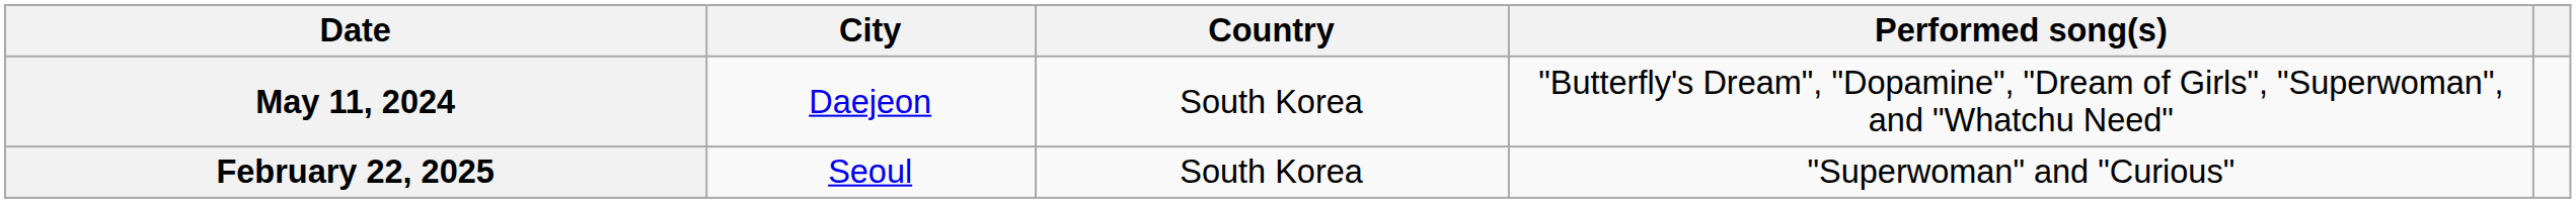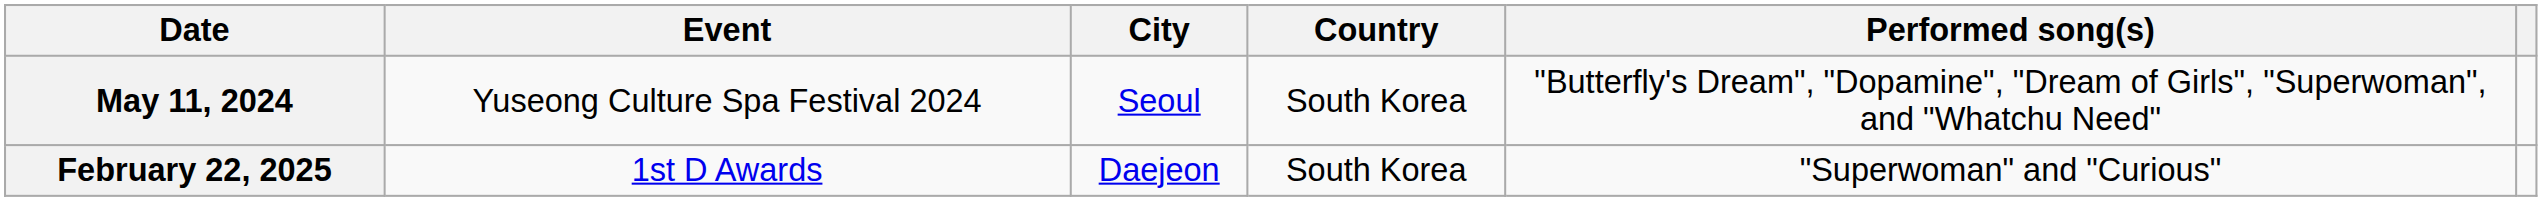 <table class="wikitable plainrowheaders sortable" style="text-align:center">
 <tr>
 <th scope="col">Date</th>
+<th scope="col">Event</th>
 <th scope="col">City</th>
 <th scope="col">Country</th>
 <th scope="col" style="width:40%">Performed song(s)</th>
 <th scope="col" class="unsortable"></th>
 </tr>
 <tr>
 <th scope="row">May 11, 2024</th>
-<td><a href='#'>Daejeon</a></td>
+<td>Yuseong Culture Spa Festival 2024</td>
+<td><a href='#'>Seoul</a></td>
 <td>South Korea</td>
 <td>"Butterfly's Dream", "Dopamine", "Dream of Girls", "Superwoman", and "Whatchu Need"</td>
 <td></td>
 </tr>
 <tr>
 <th scope="row">February 22, 2025</th>
-<td><a href='#'>Seoul</a></td>
+<td><a href='#'>1st D Awards</a></td>
+<td><a href='#'>Daejeon</a></td>
 <td>South Korea</td>
 <td>"Superwoman" and "Curious"</td>
 <td></td>
 </tr>
 </table>
